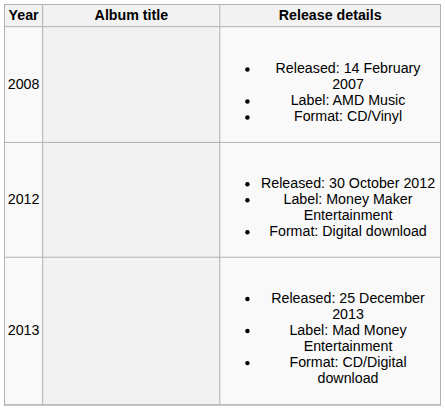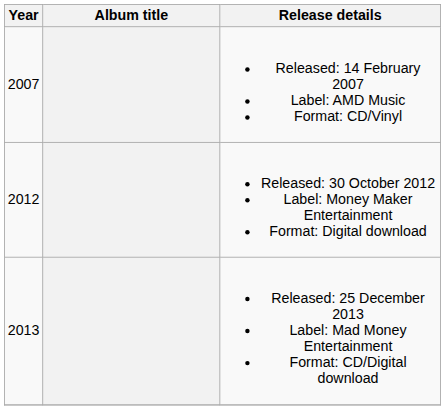 <table class="wikitable plainrowheaders" style="text-align:center;">
 <tr>
 <th>Year</th>
 <th scope="col" rowspan="1" style="width:12em;">Album title</th>
 <th scope="col" rowspan="1" style="width:15em;">Release details</th>
 </tr>
 <tr>
-<td>2008</td>
+<td>2007</td>
 <th></th>
 <td><br><ul><li>Released: 14 February 2007</li><li>Label: AMD Music</li><li>Format: CD/Vinyl</li></ul></td>
 </tr>
 <tr>
 <td>2012</td>
 <th></th>
 <td><br><ul><li>Released: 30 October 2012</li><li>Label: Money Maker Entertainment</li><li>Format: Digital download</li></ul></td>
 </tr>
 <tr>
 <td>2013</td>
 <th></th>
 <td><br><ul><li>Released: 25 December 2013</li><li>Label: Mad Money Entertainment</li><li>Format: CD/Digital download</li></ul></td>
 </tr>
 <tr>
 </tr>
 </table>
